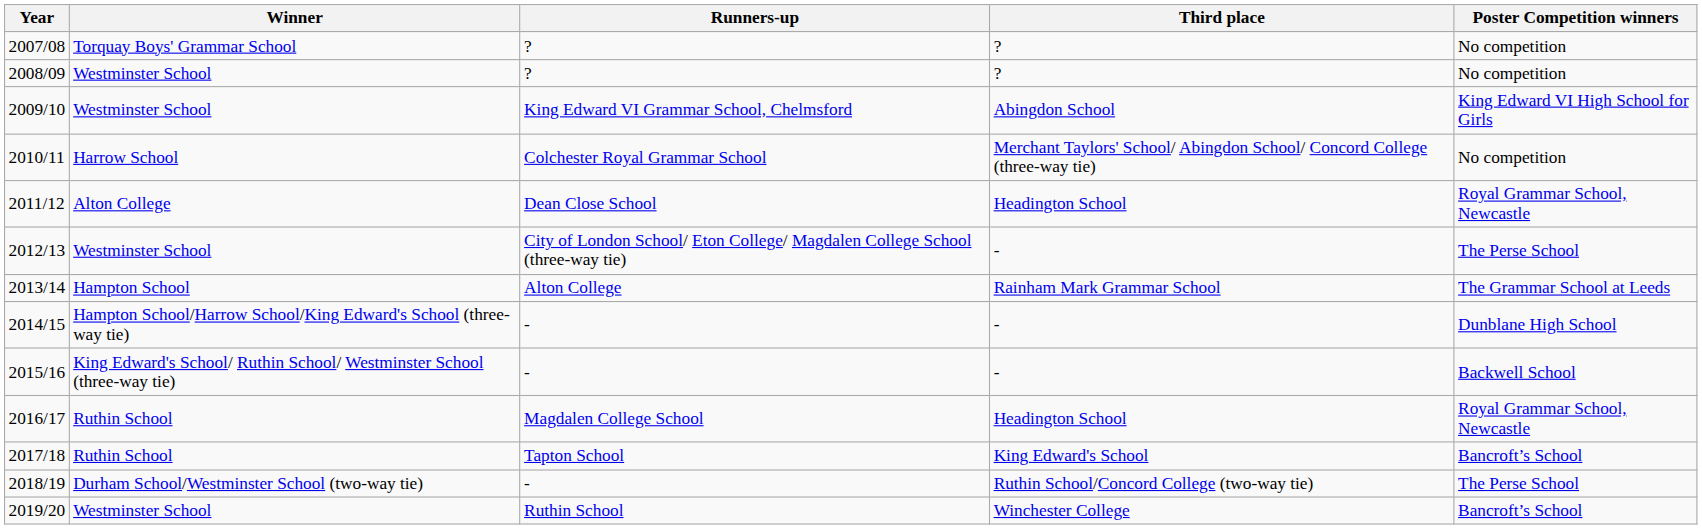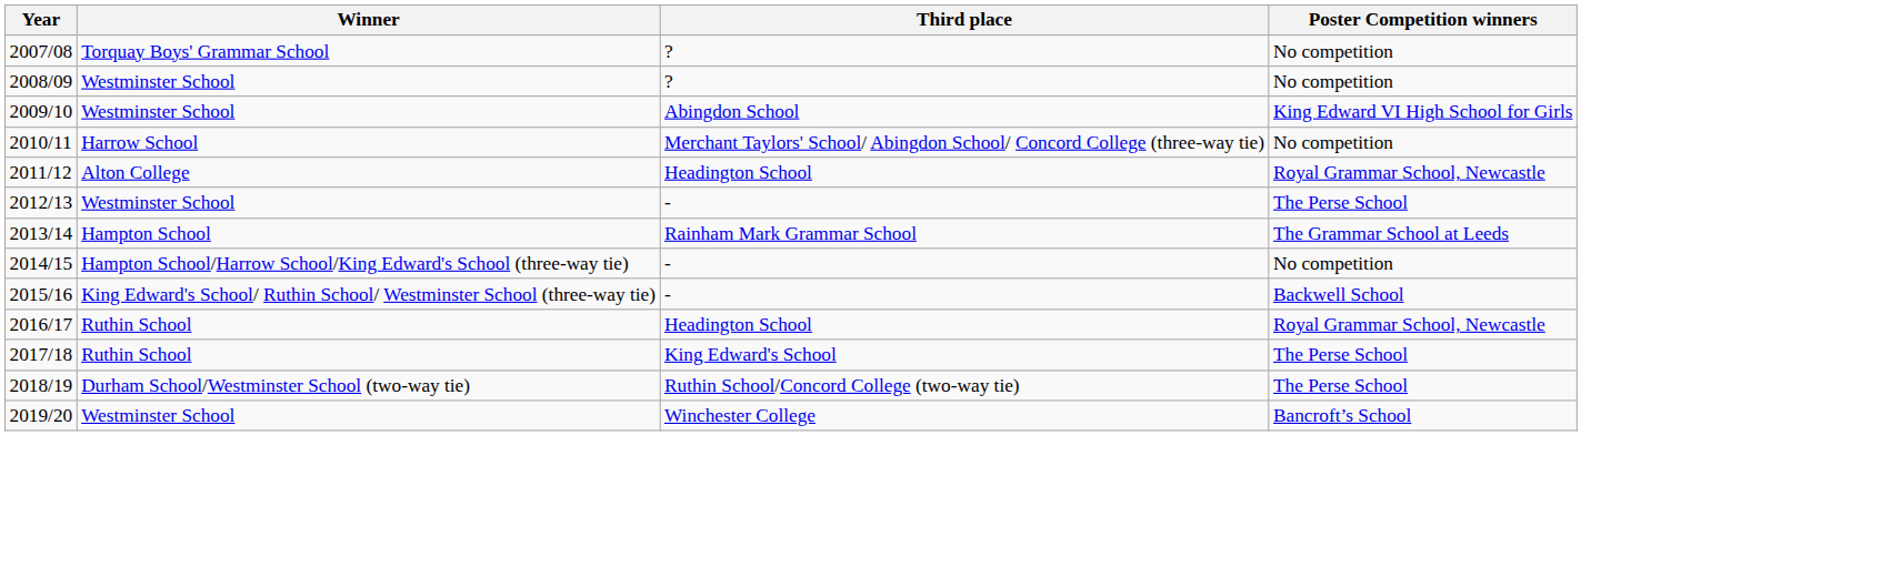 <table class="wikitable">
 <tr>
 <th>Year</th>
 <th>Winner</th>
-<th>Runners-up</th>
 <th>Third place</th>
 <th>Poster Competition winners</th>
 </tr>
 <tr>
 <td>2007/08</td>
 <td><a href='#'>Torquay Boys' Grammar School</a></td>
 <td>?</td>
-<td>?</td>
 <td>No competition</td>
 </tr>
 <tr>
 <td>2008/09</td>
 <td><a href='#'>Westminster School</a></td>
 <td>?</td>
-<td>?</td>
 <td>No competition</td>
 </tr>
 <tr>
 <td>2009/10</td>
 <td><a href='#'>Westminster School</a></td>
-<td><a href='#'>King Edward VI Grammar School, Chelmsford</a></td>
 <td><a href='#'>Abingdon School</a></td>
 <td><a href='#'>King Edward VI High School for Girls</a></td>
 </tr>
 <tr>
 <td>2010/11</td>
 <td><a href='#'>Harrow School</a></td>
-<td><a href='#'>Colchester Royal Grammar School</a></td>
 <td><a href='#'>Merchant Taylors' School</a>/ <a href='#'>Abingdon School</a>/ <a href='#'>Concord College</a> (three-way tie)</td>
 <td>No competition</td>
 </tr>
 <tr>
 <td>2011/12</td>
 <td><a href='#'>Alton College</a></td>
-<td><a href='#'>Dean Close School</a></td>
 <td><a href='#'>Headington School</a></td>
 <td><a href='#'>Royal Grammar School, Newcastle</a></td>
 </tr>
 <tr>
 <td>2012/13</td>
 <td><a href='#'>Westminster School</a></td>
-<td><a href='#'>City of London School</a>/ <a href='#'>Eton College</a>/ <a href='#'>Magdalen College School</a> (three-way tie)</td>
 <td>-</td>
 <td><a href='#'>The Perse School</a></td>
 </tr>
 <tr>
 <td>2013/14</td>
 <td><a href='#'>Hampton School</a></td>
-<td><a href='#'>Alton College</a></td>
 <td><a href='#'>Rainham Mark Grammar School</a></td>
 <td><a href='#'>The Grammar School at Leeds</a></td>
 </tr>
 <tr>
 <td>2014/15</td>
 <td><a href='#'>Hampton School</a>/<a href='#'>Harrow School</a>/<a href='#'>King Edward's School</a> (three-way tie)</td>
 <td>-</td>
-<td>-</td>
-<td><a href='#'>Dunblane High School</a></td>
+<td>No competition</td>
 </tr>
 <tr>
 <td>2015/16</td>
 <td><a href='#'>King Edward's School</a>/ <a href='#'>Ruthin School</a>/ <a href='#'>Westminster School</a> (three-way tie)</td>
-<td>-</td>
 <td>-</td>
 <td><a href='#'>Backwell School</a></td>
 </tr>
 <tr>
 <td>2016/17</td>
 <td><a href='#'>Ruthin School</a></td>
-<td><a href='#'>Magdalen College School</a></td>
 <td><a href='#'>Headington School</a></td>
 <td><a href='#'>Royal Grammar School, Newcastle</a></td>
 </tr>
 <tr>
 <td>2017/18</td>
 <td><a href='#'>Ruthin School</a></td>
-<td><a href='#'>Tapton School</a></td>
 <td><a href='#'>King Edward's School</a></td>
-<td><a href='#'>Bancroft’s School</a></td>
+<td><a href='#'>The Perse School</a></td>
 </tr>
 <tr>
 <td>2018/19</td>
 <td><a href='#'>Durham School</a>/<a href='#'>Westminster School</a> (two-way tie)</td>
-<td>-</td>
 <td><a href='#'>Ruthin School</a>/<a href='#'>Concord College</a> (two-way tie)</td>
 <td><a href='#'>The Perse School</a></td>
 </tr>
 <tr>
 <td>2019/20</td>
 <td><a href='#'>Westminster School</a></td>
-<td><a href='#'>Ruthin School</a></td>
 <td><a href='#'>Winchester College</a></td>
 <td><a href='#'>Bancroft’s School</a></td>
 </tr>
 </table>
